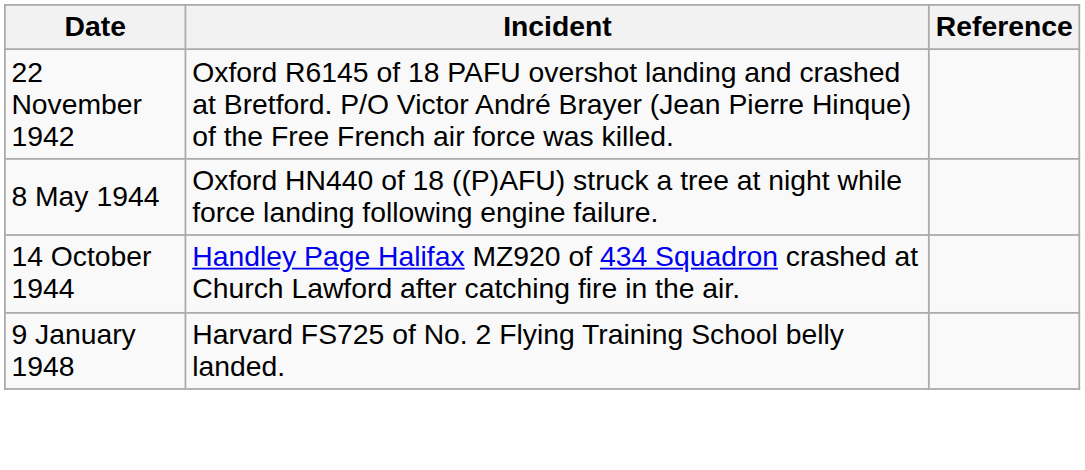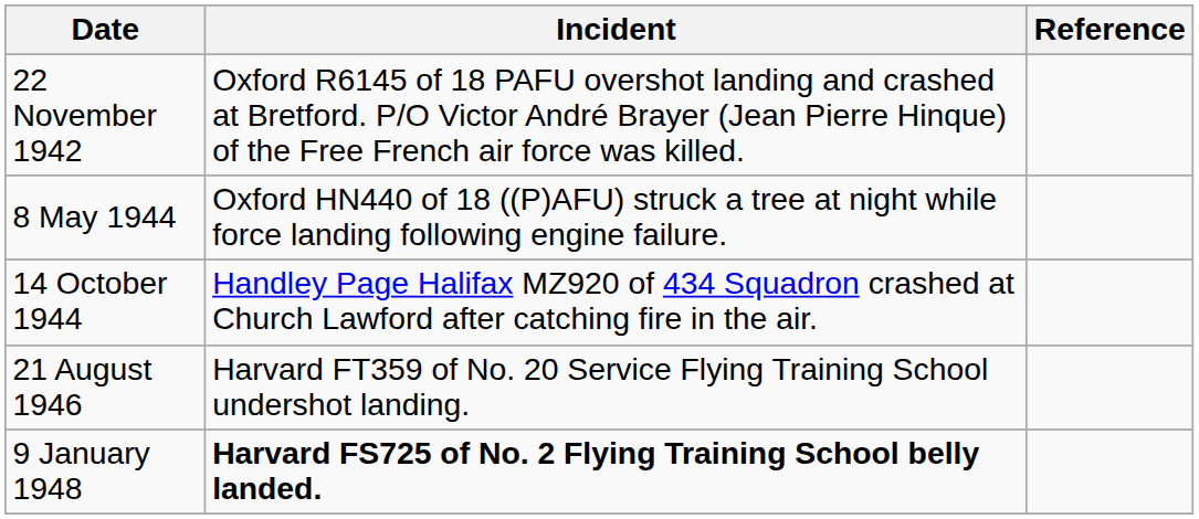 <table class="wikitable sortable">
 <tr>
 <th>Date</th>
 <th>Incident</th>
 <th>Reference</th>
 </tr>
 <tr>
 <td>22 November 1942</td>
 <td>Oxford R6145 of 18 PAFU overshot landing and crashed at Bretford.  P/O Victor André Brayer (Jean Pierre Hinque) of the Free French air force was killed.</td>
 <td></td>
 </tr>
 <tr>
 <td>8 May 1944</td>
 <td>Oxford HN440 of 18 ((P)AFU) struck a tree at night while force landing following engine failure.</td>
 <td></td>
 </tr>
 <tr>
 <td>14 October 1944</td>
 <td><a href='#'>Handley Page Halifax</a> MZ920 of <a href='#'>434 Squadron</a> crashed at Church Lawford after catching fire in the air.</td>
 <td></td>
 </tr>
 <tr>
+<td>21 August 1946</td>
+<td>Harvard FT359 of No. 20 Service Flying Training School undershot landing.</td>
+<td></td>
+</tr>
+<tr>
 <td>9 January 1948</td>
-<td>Harvard FS725 of No. 2 Flying Training School belly landed.</td>
+<td><strong>Harvard FS725 of No. 2 Flying Training School belly landed.</strong></td>
 <td></td>
 </tr>
 </table>
